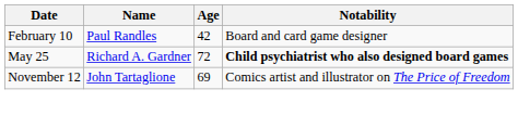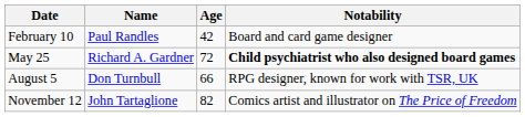 <table class="wikitable">
 <tr>
 <th>Date</th>
 <th>Name</th>
 <th>Age</th>
 <th>Notability</th>
 </tr>
 <tr>
 <td>February 10</td>
 <td><a href='#'>Paul Randles</a></td>
 <td>42</td>
 <td>Board and card game designer</td>
 </tr>
 <tr>
 <td>May 25</td>
 <td><a href='#'>Richard A. Gardner</a></td>
 <td>72</td>
 <td><strong>Child psychiatrist who also designed board games</strong></td>
 </tr>
 <tr>
+<td>August 5</td>
+<td><a href='#'>Don Turnbull</a></td>
+<td>66</td>
+<td>RPG designer, known for work with <a href='#'>TSR, UK</a></td>
+</tr>
+<tr>
 <td>November 12</td>
 <td><a href='#'>John Tartaglione</a></td>
-<td>69</td>
+<td>82</td>
 <td>Comics artist and illustrator on <em><a href='#'>The Price of Freedom</a></em></td>
 </tr>
 </table>
